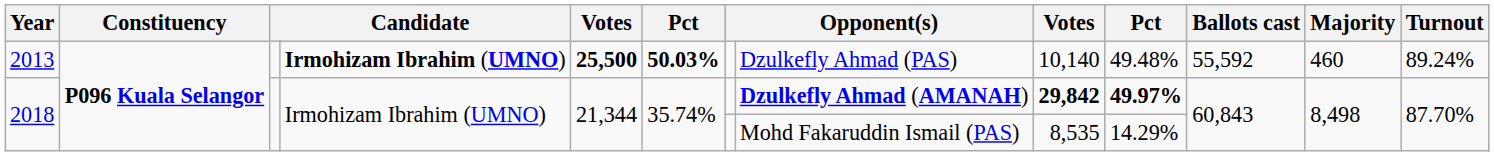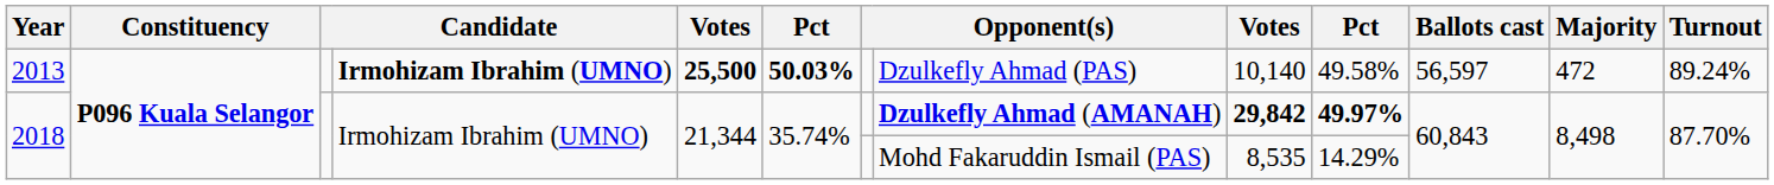 <table class="wikitable" style="margin:0.5em ; font-size:95%">
 <tr>
 <th>Year</th>
 <th>Constituency</th>
 <th colspan=2>Candidate</th>
 <th>Votes</th>
 <th>Pct</th>
 <th colspan=2>Opponent(s)</th>
 <th>Votes</th>
 <th>Pct</th>
 <th>Ballots cast</th>
 <th>Majority</th>
 <th>Turnout</th>
 </tr>
 <tr>
 <td><a href='#'>2013</a></td>
 <td rowspan=3><strong>P096 <a href='#'>Kuala Selangor</a></strong></td>
 <td></td>
 <td><strong>Irmohizam Ibrahim</strong> (<a href='#'><strong>UMNO</strong></a>)</td>
 <td align="right"><strong>25,500</strong></td>
 <td><strong>50.03%</strong></td>
 <td></td>
 <td><a href='#'>Dzulkefly Ahmad</a> (<a href='#'>PAS</a>)</td>
 <td align="right">10,140</td>
-<td>49.48%</td>
-<td>55,592</td>
-<td>460</td>
+<td>49.58%</td>
+<td>56,597</td>
+<td>472</td>
 <td>89.24%</td>
 </tr>
 <tr>
 <td rowspan=2><a href='#'>2018</a></td>
 <td rowspan=2 ></td>
 <td rowspan=2>Irmohizam Ibrahim (<a href='#'>UMNO</a>)</td>
 <td rowspan=2 align="right">21,344</td>
 <td rowspan=2>35.74%</td>
 <td></td>
 <td><strong><a href='#'>Dzulkefly Ahmad</a></strong> (<a href='#'><strong>AMANAH</strong></a>)</td>
 <td align="right"><strong>29,842</strong></td>
 <td><strong>49.97%</strong></td>
 <td rowspan=2>60,843</td>
 <td rowspan=2>8,498</td>
 <td rowspan=2>87.70%</td>
 </tr>
 <tr>
 <td></td>
 <td>Mohd Fakaruddin Ismail (<a href='#'>PAS</a>)</td>
 <td align="right">8,535</td>
 <td>14.29%</td>
 </tr>
 </table>
